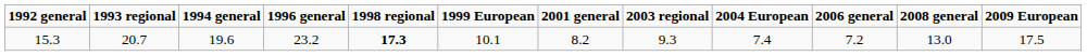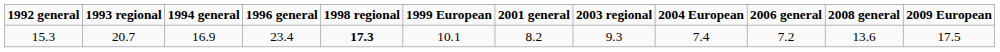 <table class="wikitable" style="text-align:center">
 <tr>
 <td><strong>1992 general</strong></td>
 <td><strong>1993 regional</strong></td>
 <td><strong>1994 general</strong></td>
 <td><strong>1996 general</strong></td>
 <td><strong>1998 regional</strong></td>
 <td><strong>1999 European</strong></td>
 <td><strong>2001 general</strong></td>
 <td><strong>2003 regional</strong></td>
 <td><strong>2004 European</strong></td>
 <td><strong>2006 general</strong></td>
 <td><strong>2008 general</strong></td>
 <td><strong>2009 European</strong></td>
 </tr>
 <tr>
 <td>15.3</td>
 <td>20.7</td>
-<td>19.6</td>
-<td>23.2</td>
+<td>16.9</td>
+<td>23.4</td>
 <td><strong>17.3</strong></td>
 <td>10.1</td>
 <td>8.2</td>
 <td>9.3</td>
 <td>7.4</td>
 <td>7.2</td>
-<td>13.0</td>
+<td>13.6</td>
 <td>17.5</td>
 </tr>
 </table>
